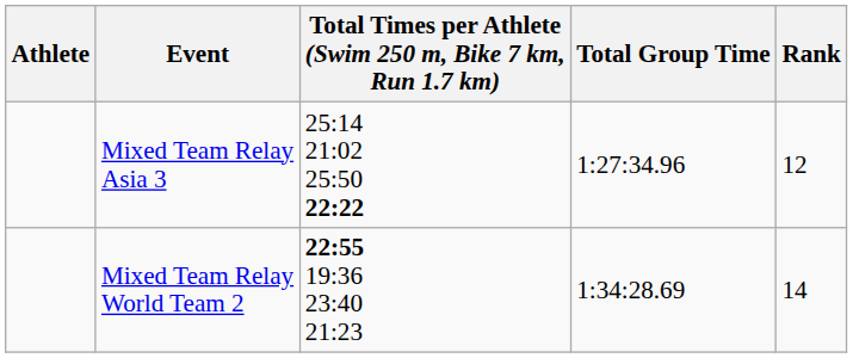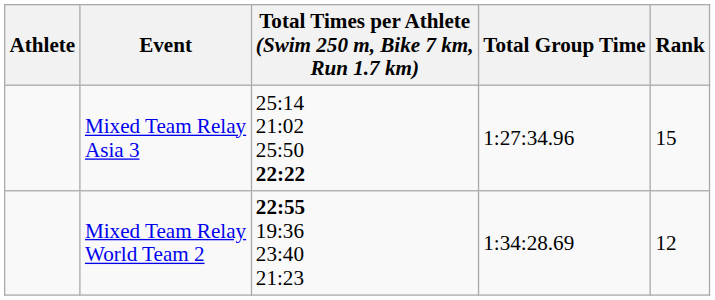 <table class="wikitable" border="1">
 <tr>
 <th>Athlete</th>
 <th>Event</th>
 <th>Total Times per Athlete <br> <em>(Swim 250 m, Bike 7 km, <br> Run 1.7 km)</em></th>
 <th>Total Group Time</th>
 <th>Rank</th>
 </tr>
 <tr>
 <td><br><br><br><strong></strong></td>
 <td><a href='#'>Mixed Team Relay <br> Asia 3</a></td>
 <td>25:14<br>21:02<br>25:50<br><strong>22:22</strong></td>
 <td>1:27:34.96</td>
-<td>12</td>
+<td>15</td>
 </tr>
 <tr>
 <td><strong></strong><br><br><br></td>
 <td><a href='#'>Mixed Team Relay <br> World Team 2</a></td>
 <td><strong>22:55</strong><br>19:36<br>23:40<br>21:23</td>
 <td>1:34:28.69</td>
-<td>14</td>
+<td>12</td>
 </tr>
 </table>
